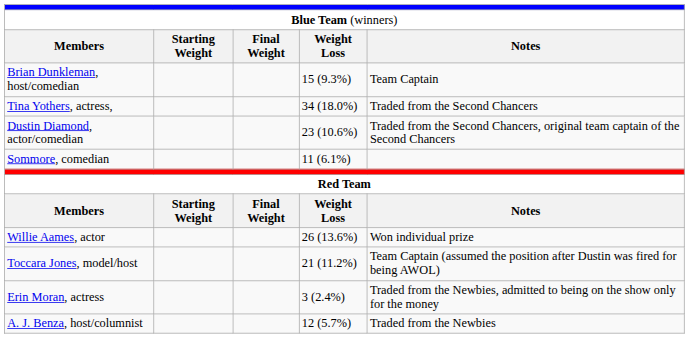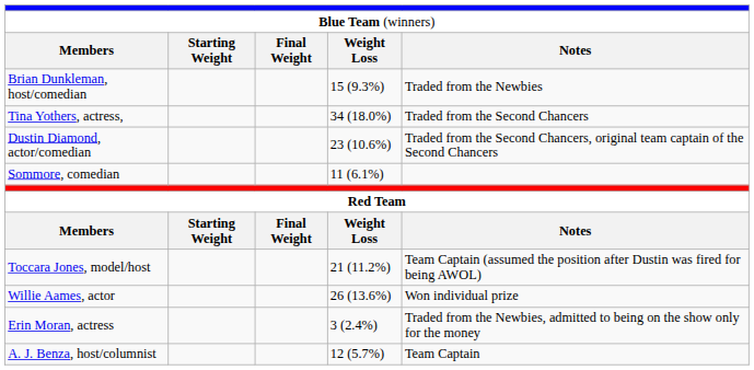 <table class="wikitable" width="100%">
 <tr>
 <td colspan=5 style="line-height:0.5em; background:blue"></td>
 </tr>
 <tr>
 <td colspan=5 align="center" bgcolor="white"><strong>Blue Team</strong> (winners)</td>
 </tr>
 <tr>
 <th>Members</th>
 <th>Starting Weight</th>
 <th>Final Weight</th>
 <th>Weight Loss</th>
 <th>Notes</th>
 </tr>
 <tr>
 <td><a href='#'>Brian Dunkleman</a>, host/comedian</td>
 <td></td>
 <td></td>
 <td>15 (9.3%)</td>
-<td>Team Captain</td>
+<td>Traded from the Newbies</td>
 </tr>
 <tr>
 <td><a href='#'>Tina Yothers</a>, actress,</td>
 <td></td>
 <td></td>
 <td>34 (18.0%)</td>
 <td>Traded from the Second Chancers</td>
 </tr>
 <tr>
 <td><a href='#'>Dustin Diamond</a>, actor/comedian</td>
 <td></td>
 <td></td>
 <td>23 (10.6%)</td>
 <td>Traded from the Second Chancers, original team captain of the Second Chancers</td>
 </tr>
 <tr>
 <td><a href='#'>Sommore</a>, comedian</td>
 <td></td>
 <td></td>
 <td>11 (6.1%)</td>
 <td></td>
 </tr>
 <tr>
 <td colspan=5 style="line-height:0.5em; background:red"></td>
 </tr>
 <tr>
 <td colspan=5 align="center" bgcolor="white"><strong>Red Team</strong></td>
 </tr>
 <tr>
 <th>Members</th>
 <th>Starting Weight</th>
 <th>Final Weight</th>
 <th>Weight Loss</th>
 <th>Notes</th>
 </tr>
 <tr>
+<td><a href='#'>Toccara Jones</a>, model/host</td>
+<td></td>
+<td></td>
+<td>21 (11.2%)</td>
+<td>Team Captain (assumed the position after Dustin was fired for being AWOL)</td>
+</tr>
+<tr>
 <td><a href='#'>Willie Aames</a>, actor</td>
 <td></td>
 <td></td>
 <td>26 (13.6%)</td>
 <td>Won individual prize</td>
-</tr>
-<tr>
-<td><a href='#'>Toccara Jones</a>, model/host</td>
-<td></td>
-<td></td>
-<td>21 (11.2%)</td>
-<td>Team Captain (assumed the position after Dustin was fired for being AWOL)</td>
 </tr>
 <tr>
 <td><a href='#'>Erin Moran</a>, actress</td>
 <td></td>
 <td></td>
 <td>3 (2.4%)</td>
 <td>Traded from the Newbies, admitted to being on the show only for the money</td>
 </tr>
 <tr>
 <td><a href='#'>A. J. Benza</a>, host/columnist</td>
 <td></td>
 <td></td>
 <td>12 (5.7%)</td>
-<td>Traded from the Newbies</td>
+<td>Team Captain</td>
 </tr>
 </table>
